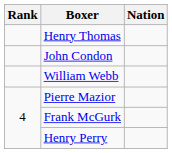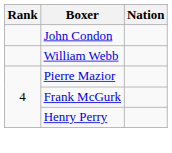 <table class="wikitable sortable">
 <tr>
 <th>Rank</th>
 <th>Boxer</th>
 <th>Nation</th>
-</tr>
-<tr>
-<td align=center></td>
-<td><a href='#'>Henry Thomas</a></td>
-<td></td>
 </tr>
 <tr>
 <td align=center></td>
 <td><a href='#'>John Condon</a></td>
 <td></td>
 </tr>
 <tr>
 <td align=center></td>
 <td><a href='#'>William Webb</a></td>
 <td></td>
 </tr>
 <tr>
 <td align=center rowspan=3>4</td>
 <td><a href='#'>Pierre Mazior</a></td>
 <td></td>
 </tr>
 <tr>
 <td><a href='#'>Frank McGurk</a></td>
 <td></td>
 </tr>
 <tr>
 <td><a href='#'>Henry Perry</a></td>
 <td></td>
 </tr>
 </table>
